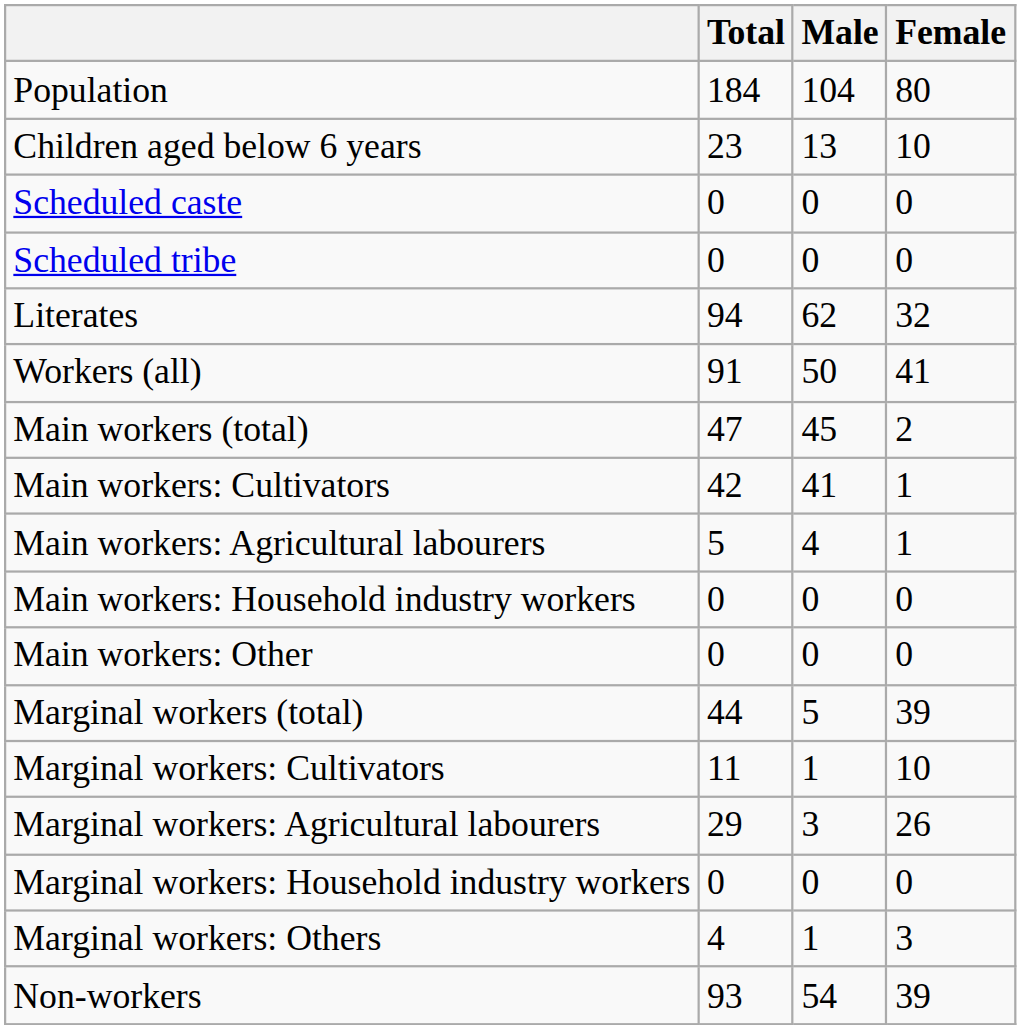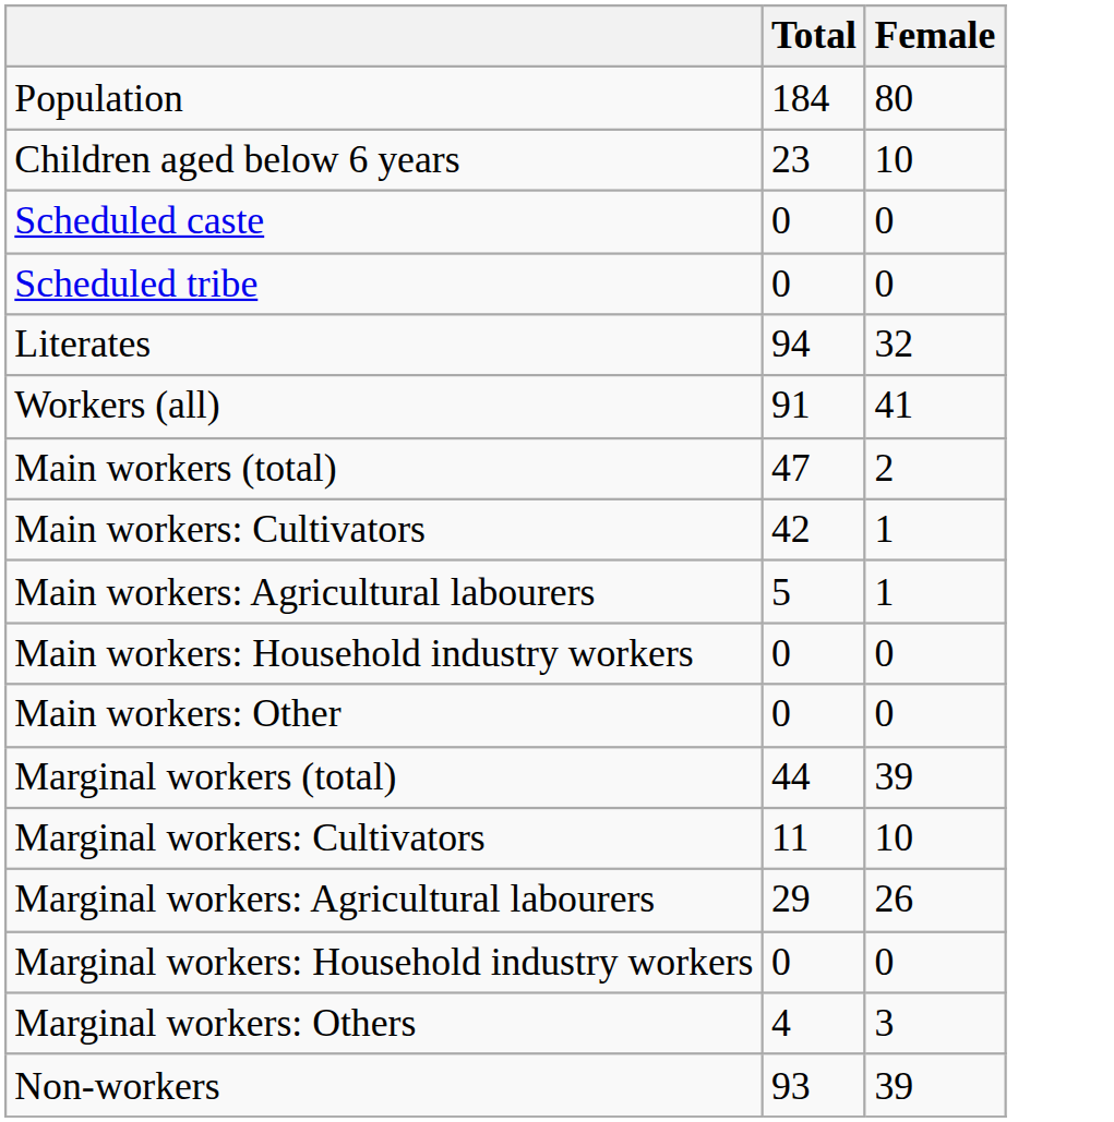 <table class="wikitable sortable">
 <tr>
 <th></th>
 <th>Total</th>
-<th>Male</th>
 <th>Female</th>
 </tr>
 <tr>
 <td>Population</td>
 <td>184</td>
-<td>104</td>
 <td>80</td>
 </tr>
 <tr>
 <td>Children aged below 6 years</td>
 <td>23</td>
-<td>13</td>
 <td>10</td>
 </tr>
 <tr>
 <td><a href='#'>Scheduled caste</a></td>
-<td>0</td>
 <td>0</td>
 <td>0</td>
 </tr>
 <tr>
 <td><a href='#'>Scheduled tribe</a></td>
 <td>0</td>
 <td>0</td>
-<td>0</td>
 </tr>
 <tr>
 <td>Literates</td>
 <td>94</td>
-<td>62</td>
 <td>32</td>
 </tr>
 <tr>
 <td>Workers (all)</td>
 <td>91</td>
-<td>50</td>
 <td>41</td>
 </tr>
 <tr>
 <td>Main workers (total)</td>
 <td>47</td>
-<td>45</td>
 <td>2</td>
 </tr>
 <tr>
 <td>Main workers: Cultivators</td>
 <td>42</td>
-<td>41</td>
 <td>1</td>
 </tr>
 <tr>
 <td>Main workers: Agricultural labourers</td>
 <td>5</td>
-<td>4</td>
 <td>1</td>
 </tr>
 <tr>
 <td>Main workers: Household industry workers</td>
-<td>0</td>
 <td>0</td>
 <td>0</td>
 </tr>
 <tr>
 <td>Main workers: Other</td>
 <td>0</td>
 <td>0</td>
-<td>0</td>
 </tr>
 <tr>
 <td>Marginal workers (total)</td>
 <td>44</td>
-<td>5</td>
 <td>39</td>
 </tr>
 <tr>
 <td>Marginal workers: Cultivators</td>
 <td>11</td>
-<td>1</td>
 <td>10</td>
 </tr>
 <tr>
 <td>Marginal workers: Agricultural labourers</td>
 <td>29</td>
-<td>3</td>
 <td>26</td>
 </tr>
 <tr>
 <td>Marginal workers: Household industry workers</td>
 <td>0</td>
 <td>0</td>
-<td>0</td>
 </tr>
 <tr>
 <td>Marginal workers: Others</td>
 <td>4</td>
-<td>1</td>
 <td>3</td>
 </tr>
 <tr>
 <td>Non-workers</td>
 <td>93</td>
-<td>54</td>
 <td>39</td>
 </tr>
 </table>
